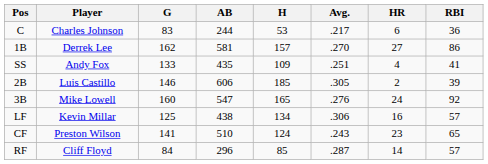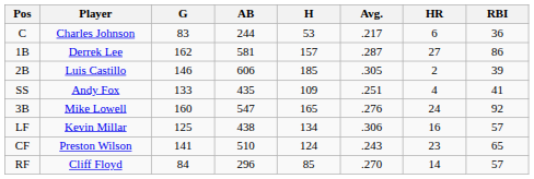 <table class="wikitable sortable">
 <tr>
 <th bgcolor="#DDDDFF" width="5%">Pos</th>
 <th bgcolor="#DDDDFF" width="16%">Player</th>
 <th bgcolor="#DDDDFF" width="9%">G</th>
 <th bgcolor="#DDDDFF" width="9%">AB</th>
 <th bgcolor="#DDDDFF" width="9%">H</th>
 <th bgcolor="#DDDDFF" width="9%">Avg.</th>
 <th bgcolor="#DDDDFF" width="9%">HR</th>
 <th bgcolor="#DDDDFF" width="9%">RBI</th>
 </tr>
 <tr align="center">
 <td>C</td>
 <td><a href='#'>Charles Johnson</a></td>
 <td>83</td>
 <td>244</td>
 <td>53</td>
 <td>.217</td>
 <td>6</td>
 <td>36</td>
 </tr>
 <tr align=center>
 <td>1B</td>
 <td><a href='#'>Derrek Lee</a></td>
 <td>162</td>
 <td>581</td>
 <td>157</td>
-<td>.270</td>
+<td>.287</td>
 <td>27</td>
 <td>86</td>
+</tr>
+<tr align=center>
+<td>2B</td>
+<td><a href='#'>Luis Castillo</a></td>
+<td>146</td>
+<td>606</td>
+<td>185</td>
+<td>.305</td>
+<td>2</td>
+<td>39</td>
 </tr>
 <tr align=center>
 <td>SS</td>
 <td><a href='#'>Andy Fox</a></td>
 <td>133</td>
 <td>435</td>
 <td>109</td>
 <td>.251</td>
 <td>4</td>
 <td>41</td>
-</tr>
-<tr align=center>
-<td>2B</td>
-<td><a href='#'>Luis Castillo</a></td>
-<td>146</td>
-<td>606</td>
-<td>185</td>
-<td>.305</td>
-<td>2</td>
-<td>39</td>
 </tr>
 <tr align=center>
 <td>3B</td>
 <td><a href='#'>Mike Lowell</a></td>
 <td>160</td>
 <td>547</td>
 <td>165</td>
 <td>.276</td>
 <td>24</td>
 <td>92</td>
 </tr>
 <tr align=center>
 <td>LF</td>
 <td><a href='#'>Kevin Millar</a></td>
 <td>125</td>
 <td>438</td>
 <td>134</td>
 <td>.306</td>
 <td>16</td>
 <td>57</td>
 </tr>
 <tr align=center>
 <td>CF</td>
 <td><a href='#'>Preston Wilson</a></td>
 <td>141</td>
 <td>510</td>
 <td>124</td>
 <td>.243</td>
 <td>23</td>
 <td>65</td>
 </tr>
 <tr align=center>
 <td>RF</td>
 <td><a href='#'>Cliff Floyd</a></td>
 <td>84</td>
 <td>296</td>
 <td>85</td>
-<td>.287</td>
+<td>.270</td>
 <td>14</td>
 <td>57</td>
 </tr>
 </table>
